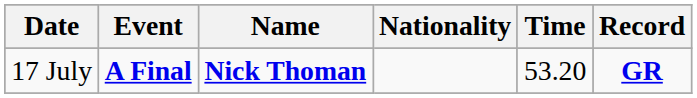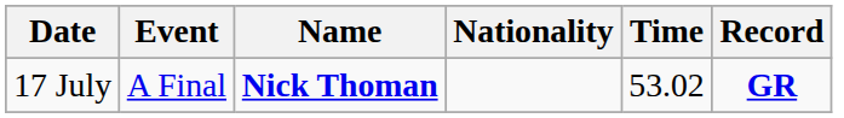 <table class="wikitable" style=text-align:center>
 <tr>
 <th>Date</th>
 <th>Event</th>
 <th>Name</th>
 <th>Nationality</th>
 <th>Time</th>
 <th>Record</th>
 </tr>
 <tr>
 <td>17 July</td>
-<td><strong><a href='#'>A Final</a></strong></td>
+<td><a href='#'>A Final</a></td>
 <td align=left><strong><a href='#'>Nick Thoman</a></strong></td>
 <td align=left></td>
-<td>53.20</td>
+<td>53.02</td>
 <td><strong><a href='#'>GR</a></strong></td>
 </tr>
 </table>
